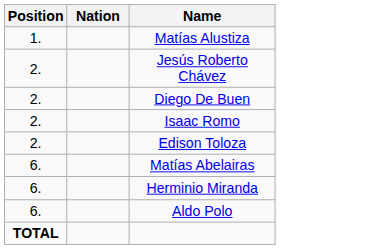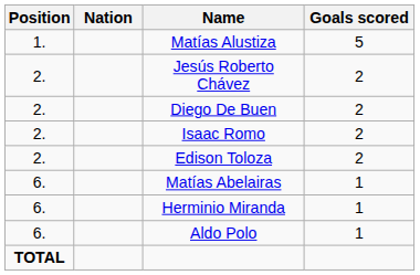 <table class="wikitable" style="font-size: 95%; text-align: center;">
 <tr>
 <th width=60>Position</th>
 <th width=60>Nation</th>
 <th width=150>Name</th>
+<th width=100>Goals scored</th>
 </tr>
 <tr>
 <td>1.</td>
 <td></td>
 <td><a href='#'>Matías Alustiza</a></td>
+<td>5</td>
 </tr>
 <tr>
 <td>2.</td>
 <td></td>
 <td><a href='#'>Jesús Roberto Chávez</a></td>
+<td>2</td>
 </tr>
 <tr>
 <td>2.</td>
 <td></td>
 <td><a href='#'>Diego De Buen</a></td>
+<td>2</td>
 </tr>
 <tr>
 <td>2.</td>
 <td></td>
 <td><a href='#'>Isaac Romo</a></td>
+<td>2</td>
 </tr>
 <tr>
 <td>2.</td>
 <td></td>
 <td><a href='#'>Edison Toloza</a></td>
+<td>2</td>
 </tr>
 <tr>
 <td>6.</td>
 <td></td>
 <td><a href='#'>Matías Abelairas</a></td>
+<td>1</td>
 </tr>
 <tr>
 <td>6.</td>
 <td></td>
 <td><a href='#'>Herminio Miranda</a></td>
+<td>1</td>
 </tr>
 <tr>
 <td>6.</td>
 <td></td>
 <td><a href='#'>Aldo Polo</a></td>
+<td>1</td>
 </tr>
 <tr>
 <td><strong>TOTAL</strong></td>
 <td></td>
 <td></td>
+<td></td>
 </tr>
 </table>
